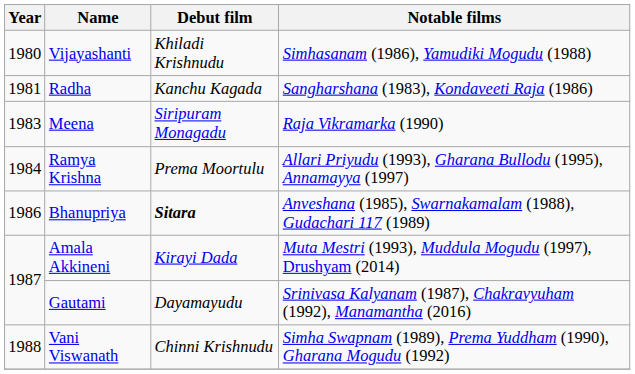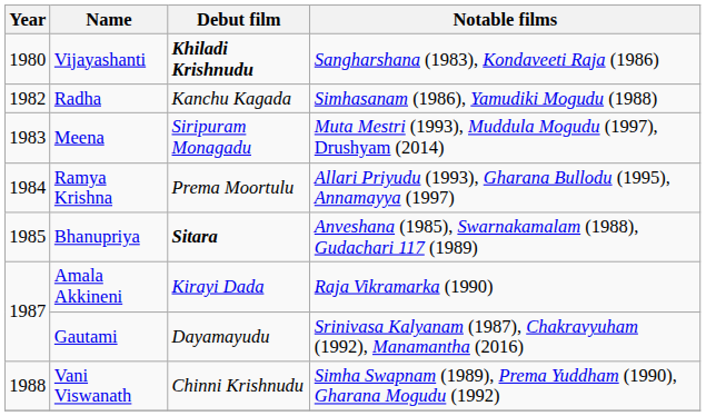 <table class="wikitable sortable">
 <tr>
 <th>Year</th>
 <th>Name</th>
 <th>Debut film</th>
 <th>Notable films</th>
 </tr>
 <tr>
 <td>1980</td>
 <td><a href='#'>Vijayashanti</a></td>
-<td><em>Khiladi Krishnudu</em></td>
-<td><em><a href='#'>Simhasanam</a></em> (1986), <em><a href='#'>Yamudiki Mogudu</a></em> (1988)</td>
+<td><strong><em>Khiladi Krishnudu</em></strong></td>
+<td><em><a href='#'>Sangharshana</a></em> (1983), <em><a href='#'>Kondaveeti Raja</a></em> (1986)</td>
 </tr>
 <tr>
-<td>1981</td>
+<td>1982</td>
 <td><a href='#'>Radha</a></td>
 <td><em>Kanchu Kagada</em></td>
-<td><em><a href='#'>Sangharshana</a></em> (1983), <em><a href='#'>Kondaveeti Raja</a></em> (1986)</td>
+<td><em><a href='#'>Simhasanam</a></em> (1986), <em><a href='#'>Yamudiki Mogudu</a></em> (1988)</td>
 </tr>
 <tr>
 <td>1983</td>
 <td><a href='#'>Meena</a></td>
 <td><em><a href='#'>Siripuram Monagadu</a></em></td>
-<td><em><a href='#'>Raja Vikramarka</a></em> (1990)</td>
+<td><em><a href='#'>Muta Mestri</a></em> (1993), <em><a href='#'>Muddula Mogudu</a></em> (1997), <a href='#'>Drushyam</a> (2014)</td>
 </tr>
 <tr>
 <td>1984</td>
 <td><a href='#'>Ramya Krishna</a></td>
 <td><em>Prema Moortulu</em></td>
 <td><em><a href='#'>Allari Priyudu</a></em> (1993), <em><a href='#'>Gharana Bullodu</a></em> (1995), <em><a href='#'>Annamayya</a></em> (1997)</td>
 </tr>
 <tr>
-<td>1986</td>
+<td>1985</td>
 <td><a href='#'>Bhanupriya</a></td>
 <td><strong><em>Sitara</em></strong></td>
 <td><em><a href='#'>Anveshana</a></em> (1985), <em><a href='#'>Swarnakamalam</a></em> (1988), <em><a href='#'>Gudachari 117</a></em> (1989)</td>
 </tr>
 <tr>
 <td rowspan="2">1987</td>
 <td><a href='#'>Amala Akkineni</a></td>
 <td><em><a href='#'>Kirayi Dada</a></em></td>
-<td><em><a href='#'>Muta Mestri</a></em> (1993), <em><a href='#'>Muddula Mogudu</a></em> (1997), <a href='#'>Drushyam</a> (2014)</td>
+<td><em><a href='#'>Raja Vikramarka</a></em> (1990)</td>
 </tr>
 <tr>
 <td><a href='#'>Gautami</a></td>
 <td><em>Dayamayudu</em></td>
 <td><em><a href='#'>Srinivasa Kalyanam</a></em> (1987), <em><a href='#'>Chakravyuham</a></em> (1992), <em><a href='#'>Manamantha</a></em> (2016)</td>
 </tr>
 <tr>
 <td>1988</td>
 <td><a href='#'>Vani Viswanath</a></td>
 <td><em>Chinni Krishnudu</em></td>
 <td><em><a href='#'>Simha Swapnam</a></em> (1989), <em><a href='#'>Prema Yuddham</a></em> (1990), <em><a href='#'>Gharana Mogudu</a></em> (1992)</td>
 </tr>
 <tr>
 </tr>
 </table>
